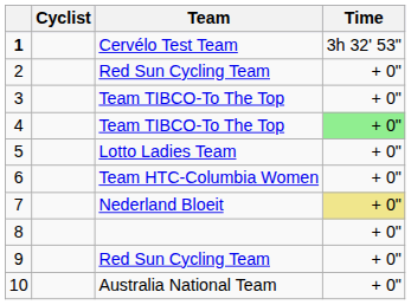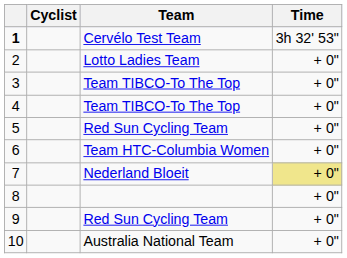 <table class="wikitable">
 <tr style="background:#ccccff;">
 <th></th>
 <th>Cyclist</th>
 <th>Team</th>
 <th>Time</th>
 </tr>
 <tr>
 <td align=center><strong>1</strong></td>
 <td></td>
 <td><a href='#'>Cervélo Test Team</a></td>
 <td align=right>3h 32' 53"</td>
 </tr>
 <tr>
 <td align=center>2</td>
 <td></td>
-<td><a href='#'>Red Sun Cycling Team</a></td>
+<td><a href='#'>Lotto Ladies Team</a></td>
 <td align=right>+ 0"</td>
 </tr>
 <tr>
 <td align=center>3</td>
 <td></td>
 <td><a href='#'>Team TIBCO-To The Top</a></td>
 <td align=right>+ 0"</td>
 </tr>
 <tr>
 <td align=center>4</td>
 <td></td>
 <td><a href='#'>Team TIBCO-To The Top</a></td>
-<td align=right style="background: lightgreen;">+ 0"</td>
+<td align=right>+ 0"</td>
 </tr>
 <tr>
 <td align=center>5</td>
 <td></td>
-<td><a href='#'>Lotto Ladies Team</a></td>
+<td><a href='#'>Red Sun Cycling Team</a></td>
 <td align=right>+ 0"</td>
 </tr>
 <tr>
 <td align=center>6</td>
 <td></td>
 <td><a href='#'>Team HTC-Columbia Women</a></td>
 <td align=right>+ 0"</td>
 </tr>
 <tr>
 <td align=center>7</td>
 <td></td>
 <td><a href='#'>Nederland Bloeit</a></td>
 <td align=right style="background: khaki;">+ 0"</td>
 </tr>
 <tr>
 <td align=center>8</td>
 <td></td>
 <td></td>
 <td align=right>+ 0"</td>
 </tr>
 <tr>
 <td align=center>9</td>
 <td></td>
 <td><a href='#'>Red Sun Cycling Team</a></td>
 <td align=right>+ 0"</td>
 </tr>
 <tr>
 <td align=center>10</td>
 <td></td>
 <td>Australia National Team</td>
 <td align=right>+ 0"</td>
 </tr>
 </table>
